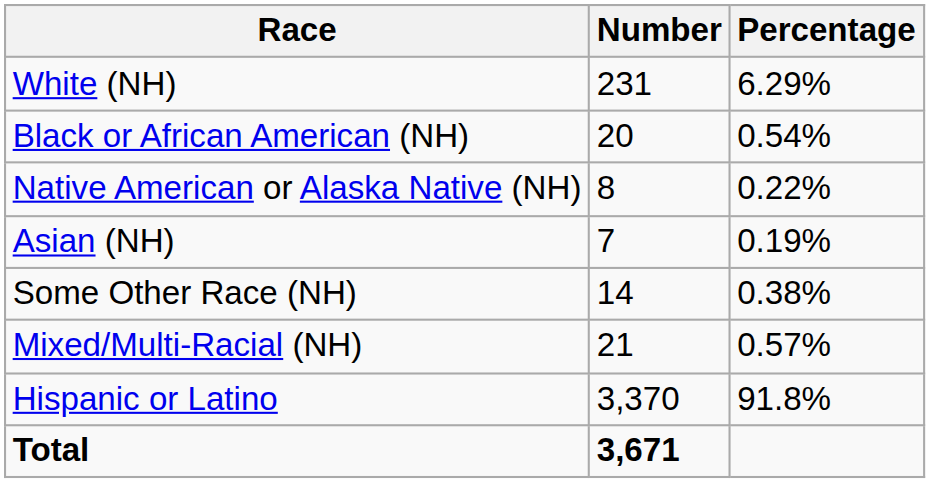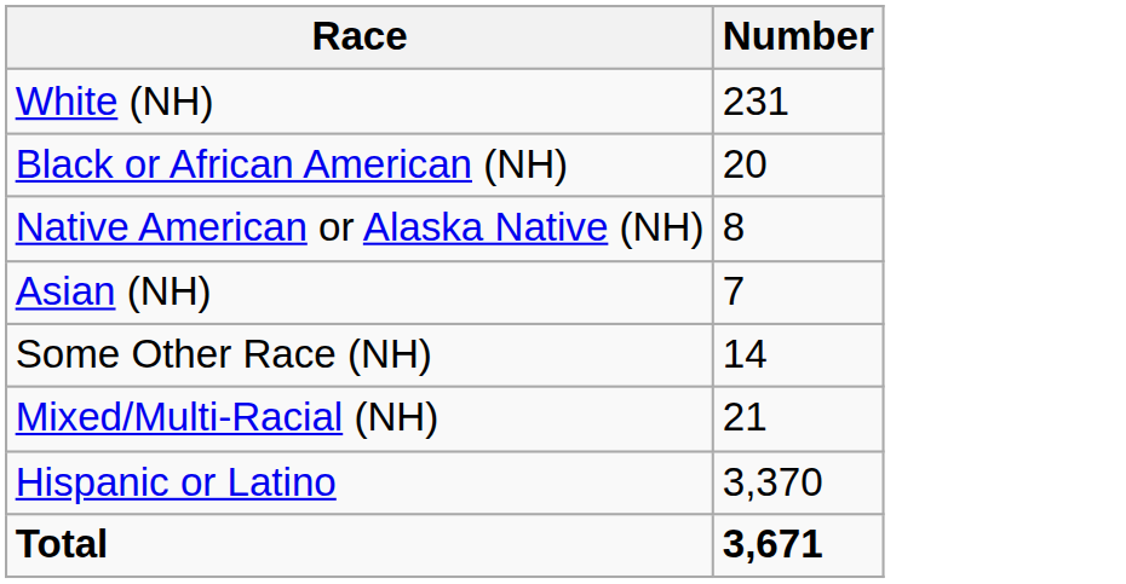 <table class="wikitable">
 <tr>
 <th>Race</th>
 <th>Number</th>
-<th>Percentage</th>
 </tr>
 <tr>
 <td><a href='#'>White</a> (NH)</td>
 <td>231</td>
-<td>6.29%</td>
 </tr>
 <tr>
 <td><a href='#'>Black or African American</a> (NH)</td>
 <td>20</td>
-<td>0.54%</td>
 </tr>
 <tr>
 <td><a href='#'>Native American</a> or <a href='#'>Alaska Native</a> (NH)</td>
 <td>8</td>
-<td>0.22%</td>
 </tr>
 <tr>
 <td><a href='#'>Asian</a> (NH)</td>
 <td>7</td>
-<td>0.19%</td>
 </tr>
 <tr>
 <td>Some Other Race (NH)</td>
 <td>14</td>
-<td>0.38%</td>
 </tr>
 <tr>
 <td><a href='#'>Mixed/Multi-Racial</a> (NH)</td>
 <td>21</td>
-<td>0.57%</td>
 </tr>
 <tr>
 <td><a href='#'>Hispanic or Latino</a></td>
 <td>3,370</td>
-<td>91.8%</td>
 </tr>
 <tr>
 <td><strong>Total</strong></td>
 <td><strong>3,671</strong></td>
-<td></td>
 </tr>
 </table>
